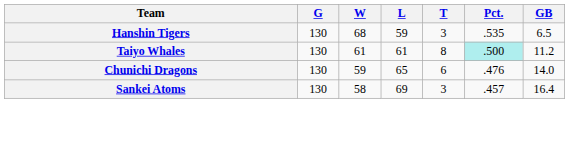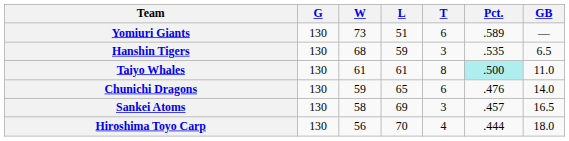 <table class="wikitable plainrowheaders" width="60%" style="text-align:center;">
 <tr>
 <th scope="col" width="35%">Team</th>
 <th scope="col" width="5%"><a href='#'>G</a></th>
 <th scope="col" width="5%"><a href='#'>W</a></th>
 <th scope="col" width="5%"><a href='#'>L</a></th>
 <th scope="col" width="5%"><a href='#'>T</a></th>
 <th scope="col" width="7%"><a href='#'>Pct.</a></th>
 <th scope="col" width="5%"><a href='#'>GB</a></th>
+</tr>
+<tr>
+<th scope="row" style="text-align:center;"><a href='#'>Yomiuri Giants</a></th>
+<td>130</td>
+<td>73</td>
+<td>51</td>
+<td>6</td>
+<td>.589</td>
+<td>—</td>
 </tr>
 <tr>
 <th scope="row" style="text-align:center;"><a href='#'>Hanshin Tigers</a></th>
 <td>130</td>
 <td>68</td>
 <td>59</td>
 <td>3</td>
 <td>.535</td>
 <td>6.5</td>
 </tr>
 <tr>
 <th scope="row" style="text-align:center;"><a href='#'>Taiyo Whales</a></th>
 <td>130</td>
 <td>61</td>
 <td>61</td>
 <td>8</td>
 <td style="background: paleturquoise;">.500</td>
-<td>11.2</td>
+<td>11.0</td>
 </tr>
 <tr>
 <th scope="row" style="text-align:center;"><a href='#'>Chunichi Dragons</a></th>
 <td>130</td>
 <td>59</td>
 <td>65</td>
 <td>6</td>
 <td>.476</td>
 <td>14.0</td>
 </tr>
 <tr>
 <th scope="row" style="text-align:center;"><a href='#'>Sankei Atoms</a></th>
 <td>130</td>
 <td>58</td>
 <td>69</td>
 <td>3</td>
 <td>.457</td>
-<td>16.4</td>
+<td>16.5</td>
+</tr>
+<tr>
+<th scope="row" style="text-align:center;"><a href='#'>Hiroshima Toyo Carp</a></th>
+<td>130</td>
+<td>56</td>
+<td>70</td>
+<td>4</td>
+<td>.444</td>
+<td>18.0</td>
 </tr>
 </table>
